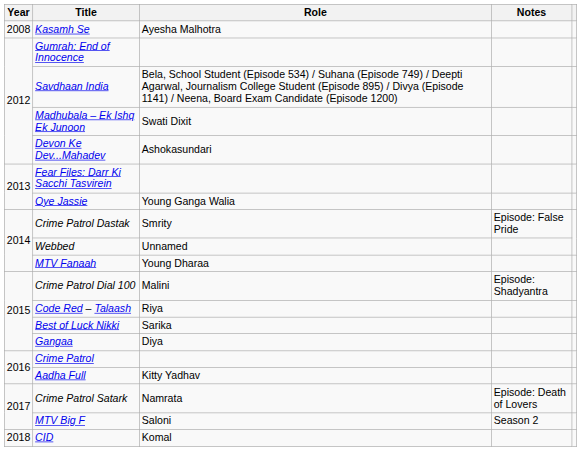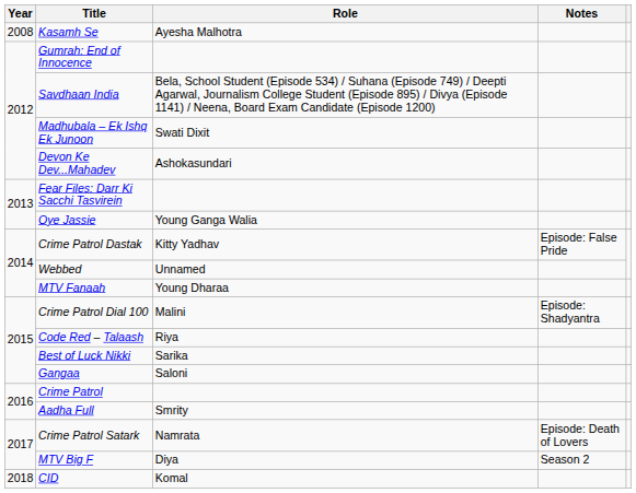 <table class="wikitable sortable">
 <tr>
 <th>Year</th>
 <th>Title</th>
 <th>Role</th>
 <th>Notes</th>
 <th></th>
 </tr>
 <tr>
 <td>2008</td>
 <td><em><a href='#'>Kasamh Se</a></em></td>
 <td>Ayesha Malhotra</td>
 <td></td>
 <td></td>
 </tr>
 <tr>
 <td rowspan="4">2012</td>
 <td><em><a href='#'>Gumrah: End of Innocence</a></em></td>
 <td></td>
 <td></td>
 <td></td>
 </tr>
 <tr>
 <td><em><a href='#'>Savdhaan India</a></em></td>
 <td>Bela, School Student (Episode 534) / Suhana (Episode 749) / Deepti Agarwal, Journalism College Student (Episode 895) / Divya (Episode 1141) / Neena, Board Exam Candidate (Episode 1200)</td>
 <td></td>
 <td></td>
 </tr>
 <tr>
 <td><em><a href='#'>Madhubala – Ek Ishq Ek Junoon</a></em></td>
 <td>Swati Dixit</td>
 <td></td>
 <td></td>
 </tr>
 <tr>
 <td><em><a href='#'>Devon Ke Dev...Mahadev</a></em></td>
 <td>Ashokasundari</td>
 <td></td>
 <td></td>
 </tr>
 <tr>
 <td rowspan="2">2013</td>
 <td><em><a href='#'>Fear Files: Darr Ki Sacchi Tasvirein</a></em></td>
 <td></td>
 <td></td>
 <td></td>
 </tr>
 <tr>
 <td><em><a href='#'>Oye Jassie</a></em></td>
 <td>Young Ganga Walia</td>
 <td></td>
 <td></td>
 </tr>
 <tr>
 <td rowspan="3">2014</td>
 <td><em>Crime Patrol Dastak</em></td>
-<td>Smrity</td>
+<td>Kitty Yadhav</td>
 <td>Episode: False Pride</td>
 </tr>
 <tr>
 <td><em>Webbed</em></td>
 <td>Unnamed</td>
 <td></td>
 </tr>
 <tr>
 <td><em><a href='#'>MTV Fanaah</a></em></td>
 <td>Young Dharaa</td>
 <td></td>
 <td></td>
 </tr>
 <tr>
 <td rowspan="4">2015</td>
 <td><em>Crime Patrol Dial 100</em></td>
 <td>Malini</td>
 <td>Episode: Shadyantra</td>
 <td></td>
 </tr>
 <tr>
 <td><em><a href='#'>Code Red</a></em> – <em><a href='#'>Talaash</a></em></td>
 <td>Riya</td>
 <td></td>
 <td></td>
 </tr>
 <tr>
 <td><em><a href='#'>Best of Luck Nikki</a></em></td>
 <td>Sarika</td>
 <td></td>
 <td></td>
 </tr>
 <tr>
 <td><em><a href='#'>Gangaa</a></em></td>
-<td>Diya</td>
+<td>Saloni</td>
 <td></td>
 <td></td>
 </tr>
 <tr>
 <td rowspan="2">2016</td>
 <td><em><a href='#'>Crime Patrol</a></em></td>
 <td></td>
 <td></td>
 <td></td>
 </tr>
 <tr>
 <td><em><a href='#'>Aadha Full</a></em></td>
-<td>Kitty Yadhav</td>
+<td>Smrity</td>
 <td></td>
 <td></td>
 </tr>
 <tr>
 <td rowspan="2">2017</td>
 <td><em>Crime Patrol Satark</em></td>
 <td>Namrata</td>
 <td>Episode: Death of Lovers</td>
 <td></td>
 </tr>
 <tr>
 <td><em><a href='#'>MTV Big F</a></em></td>
-<td>Saloni</td>
+<td>Diya</td>
 <td>Season 2</td>
 <td></td>
 </tr>
 <tr>
 <td>2018</td>
 <td><em><a href='#'>CID</a></em></td>
 <td>Komal</td>
 <td></td>
 <td></td>
 </tr>
 </table>
